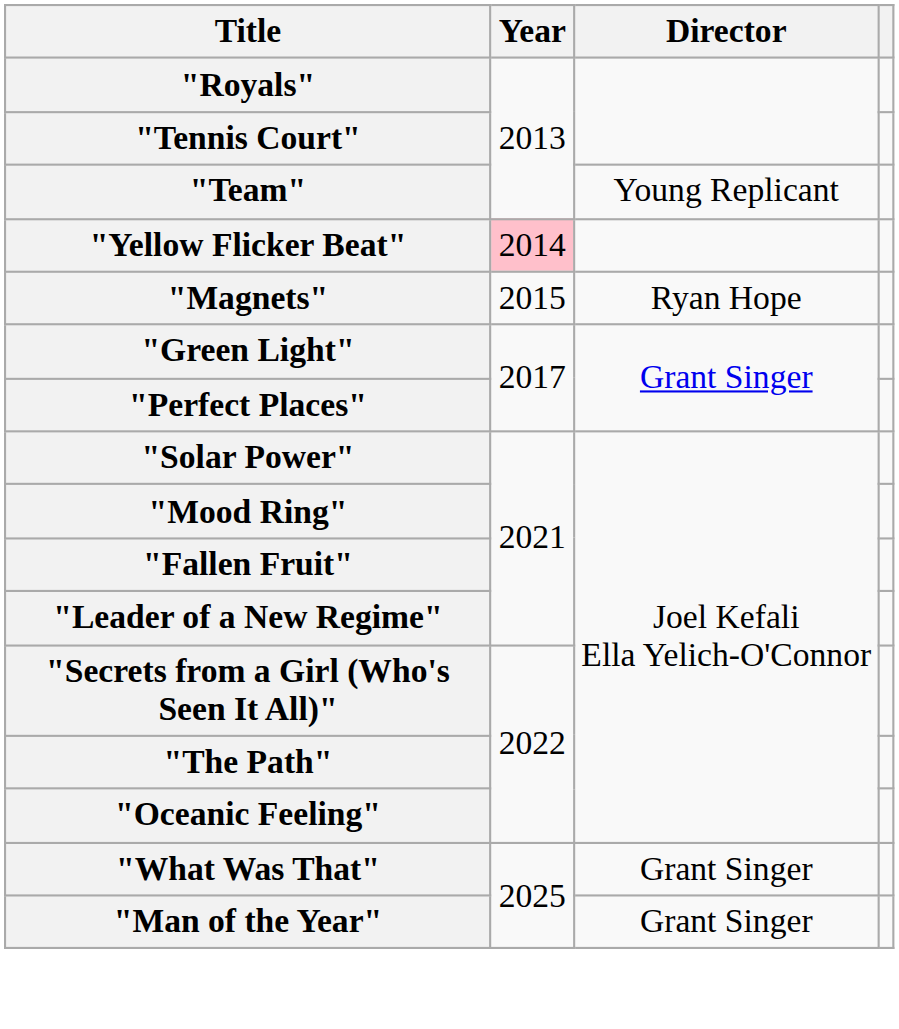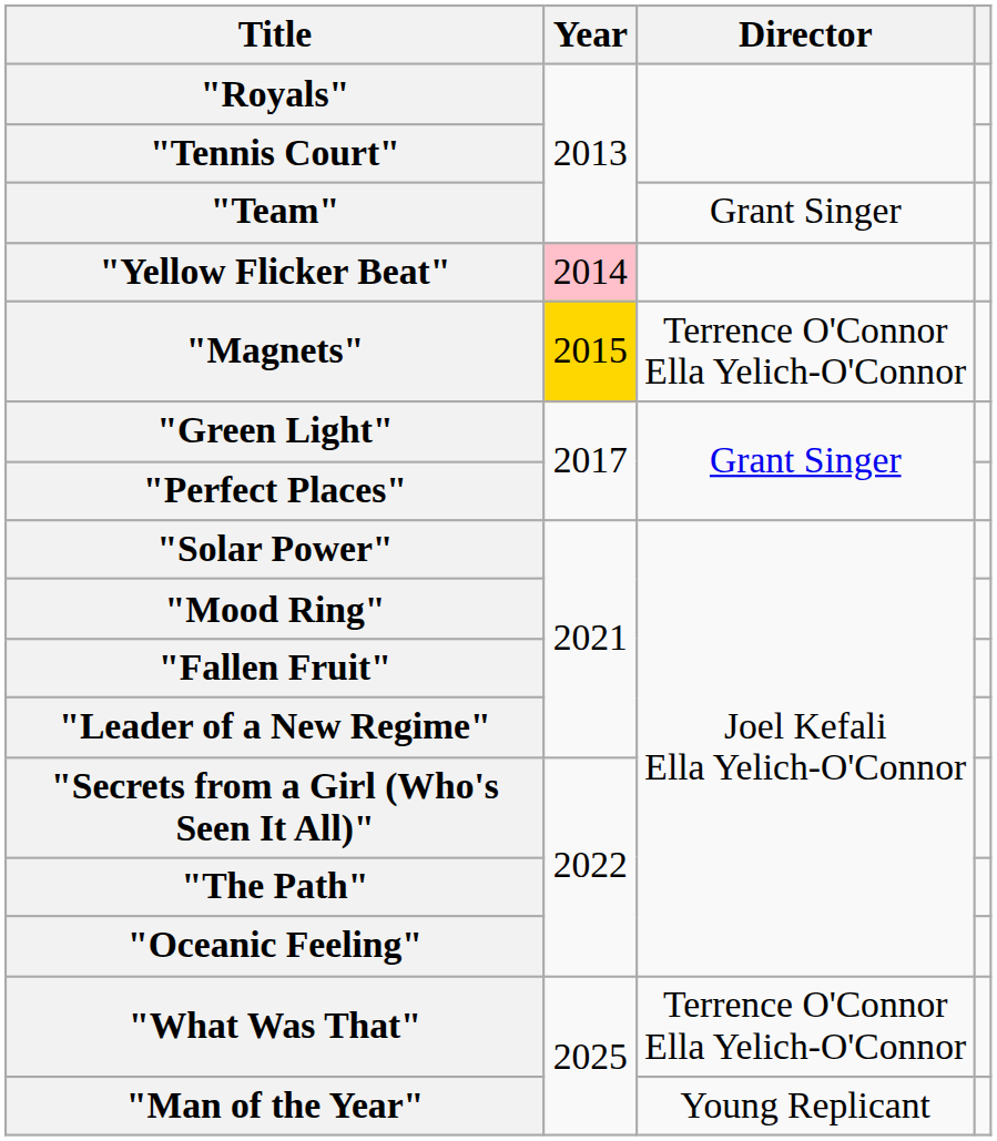 <table class="wikitable plainrowheaders" style="text-align:center;">
 <tr>
 <th scope="col" style="width:14em;">Title</th>
 <th scope="col">Year</th>
 <th scope="col">Director</th>
 <th scope="col"></th>
 </tr>
 <tr>
 <th scope="row">"Royals"</th>
 <td rowspan="3">2013</td>
 <td rowspan="2"></td>
 <td></td>
 </tr>
 <tr>
 <th scope="row">"Tennis Court"</th>
 <td></td>
 </tr>
 <tr>
 <th scope="row">"Team"</th>
-<td>Young Replicant</td>
+<td>Grant Singer</td>
 <td></td>
 </tr>
 <tr>
 <th scope="row">"Yellow Flicker Beat"</th>
 <td rowspan="1" style="background: pink;">2014</td>
 <td></td>
 <td></td>
 </tr>
 <tr>
 <th scope="row">"Magnets"</th>
-<td rowspan="1">2015</td>
-<td>Ryan Hope</td>
+<td rowspan="1" style="background: gold;">2015</td>
+<td>Terrence O'Connor<br>Ella Yelich-O'Connor</td>
 <td></td>
 </tr>
 <tr>
 <th scope="row">"Green Light"</th>
 <td rowspan="2">2017</td>
 <td rowspan="2"><a href='#'>Grant Singer</a></td>
 <td></td>
 </tr>
 <tr>
 <th scope="row">"Perfect Places"</th>
 <td></td>
 </tr>
 <tr>
 <th scope="row">"Solar Power"</th>
 <td rowspan="4">2021</td>
 <td rowspan="7">Joel Kefali<br>Ella Yelich-O'Connor</td>
 <td></td>
 </tr>
 <tr>
 <th scope="row">"Mood Ring"</th>
 <td></td>
 </tr>
 <tr>
 <th scope="row">"Fallen Fruit"</th>
 <td></td>
 </tr>
 <tr>
 <th scope="row">"Leader of a New Regime"</th>
 <td></td>
 </tr>
 <tr>
 <th scope="row">"Secrets from a Girl (Who's Seen It All)"</th>
 <td rowspan="3">2022</td>
 <td></td>
 </tr>
 <tr>
 <th scope="row">"The Path"</th>
 <td></td>
 </tr>
 <tr>
 <th scope="row">"Oceanic Feeling"</th>
 <td></td>
 </tr>
 <tr>
 <th scope="row">"What Was That"</th>
 <td rowspan="2">2025</td>
-<td>Grant Singer</td>
+<td>Terrence O'Connor<br>Ella Yelich-O'Connor</td>
 <td></td>
 </tr>
 <tr>
 <th scope="row">"Man of the Year"</th>
-<td>Grant Singer</td>
+<td>Young Replicant</td>
 <td></td>
 </tr>
 </table>
